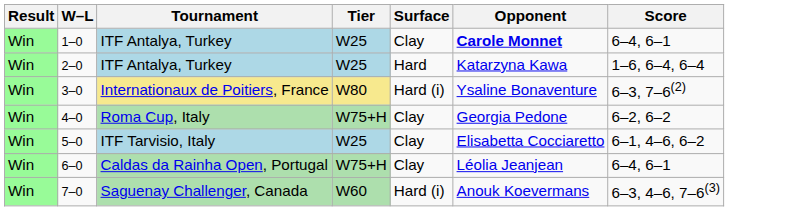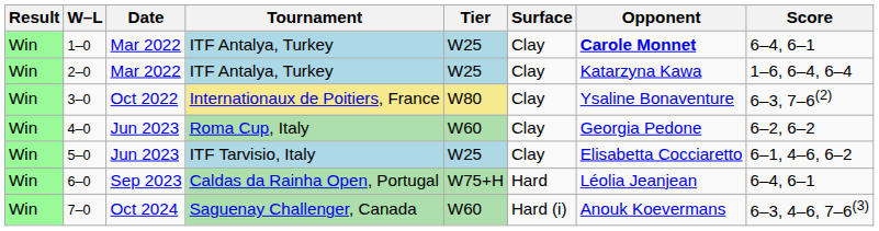 <table class="sortable wikitable">
 <tr>
 <th>Result</th>
 <th class="unsortable">W–L</th>
+<th>Date</th>
 <th>Tournament</th>
 <th>Tier</th>
 <th>Surface</th>
 <th>Opponent</th>
 <th class="unsortable">Score</th>
 </tr>
 <tr>
 <td style="background:#98fb98;">Win</td>
 <td><small>1–0</small></td>
+<td><a href='#'>Mar 2022</a></td>
 <td style="background:lightblue;">ITF Antalya, Turkey</td>
 <td style="background:lightblue;">W25</td>
 <td>Clay</td>
 <td><strong> <a href='#'>Carole Monnet</a></strong></td>
 <td>6–4, 6–1</td>
 </tr>
 <tr>
 <td style="background:#98fb98;">Win</td>
 <td><small>2–0</small></td>
+<td><a href='#'>Mar 2022</a></td>
 <td style="background:lightblue;">ITF Antalya, Turkey</td>
 <td style="background:lightblue;">W25</td>
-<td>Hard</td>
+<td>Clay</td>
 <td> <a href='#'>Katarzyna Kawa</a></td>
 <td>1–6, 6–4, 6–4</td>
 </tr>
 <tr>
 <td style="background:#98fb98;">Win</td>
 <td><small>3–0</small></td>
+<td><a href='#'>Oct 2022</a></td>
 <td style="background:#f7e98e;"><a href='#'>Internationaux de Poitiers</a>, France</td>
 <td style="background:#f7e98e;">W80</td>
-<td>Hard (i)</td>
+<td>Clay</td>
 <td> <a href='#'>Ysaline Bonaventure</a></td>
 <td>6–3, 7–6<sup>(2)</sup></td>
 </tr>
 <tr>
 <td style="background:#98fb98;">Win</td>
 <td><small>4–0</small></td>
+<td><a href='#'>Jun 2023</a></td>
 <td style="background:#addfad;"><a href='#'>Roma Cup</a>, Italy</td>
-<td style="background:#addfad;">W75+H</td>
+<td style="background:#addfad;">W60</td>
 <td>Clay</td>
 <td> <a href='#'>Georgia Pedone</a></td>
 <td>6–2, 6–2</td>
 </tr>
 <tr>
 <td style="background:#98fb98;">Win</td>
 <td><small>5–0</small></td>
+<td><a href='#'>Jun 2023</a></td>
 <td style="background:lightblue;">ITF Tarvisio, Italy</td>
 <td style="background:lightblue;">W25</td>
 <td>Clay</td>
 <td> <a href='#'>Elisabetta Cocciaretto</a></td>
 <td>6–1, 4–6, 6–2</td>
 </tr>
 <tr>
 <td style="background:#98fb98;">Win</td>
 <td><small>6–0</small></td>
+<td><a href='#'>Sep 2023</a></td>
 <td style="background:#addfad;"><a href='#'>Caldas da Rainha Open</a>, Portugal</td>
 <td style="background:#addfad;">W75+H</td>
-<td>Clay</td>
+<td>Hard</td>
 <td> <a href='#'>Léolia Jeanjean</a></td>
 <td>6–4, 6–1</td>
 </tr>
 <tr>
 <td style="background:#98fb98;">Win</td>
 <td><small>7–0</small></td>
+<td><a href='#'>Oct 2024</a></td>
 <td style="background:#addfad;"><a href='#'>Saguenay Challenger</a>, Canada</td>
 <td style="background:#addfad;">W60</td>
 <td>Hard (i)</td>
 <td> <a href='#'>Anouk Koevermans</a></td>
 <td>6–3, 4–6, 7–6<sup>(3)</sup></td>
 </tr>
 </table>
